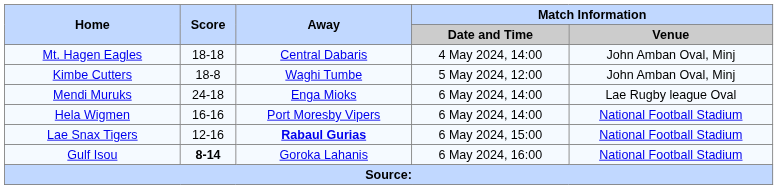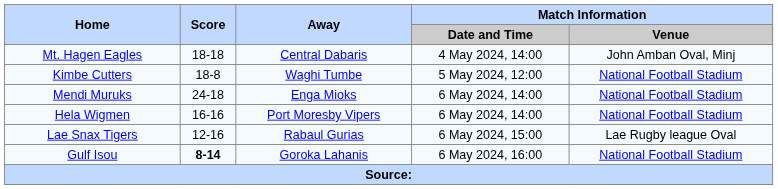 <table border=1 style="border-collapse:collapse; font-size:90%; text-align:center;" cellpadding=3 cellspacing=0 width=100%>
 <tr style="background:#C1D8ff;">
 <th rowspan="2" width="19%">Home</th>
 <th rowspan="2" width="6%">Score</th>
 <th rowspan="2" width="19%">Away</th>
 <th colspan="4">Match Information</th>
 </tr>
 <tr bgcolor="#CCCCCC">
 <th width="17%">Date and Time</th>
 <th width="22%">Venue</th>
 </tr>
 <tr bgcolor="#F5FAFF">
 <td><a href='#'>Mt. Hagen Eagles</a></td>
 <td>18-18</td>
 <td> <a href='#'>Central Dabaris</a></td>
 <td>4 May 2024, 14:00</td>
 <td>John Amban Oval, Minj</td>
 </tr>
 <tr bgcolor="#F5FAFF">
 <td> <a href='#'>Kimbe Cutters</a></td>
 <td>18-8</td>
 <td><a href='#'>Waghi Tumbe</a></td>
 <td>5 May 2024, 12:00</td>
-<td>John Amban Oval, Minj</td>
+<td><a href='#'>National Football Stadium</a></td>
 </tr>
 <tr bgcolor="#F5FAFF">
 <td><a href='#'>Mendi Muruks</a></td>
 <td>24-18</td>
 <td><a href='#'>Enga Mioks</a></td>
 <td>6 May 2024, 14:00</td>
-<td>Lae Rugby league Oval</td>
+<td><a href='#'>National Football Stadium</a></td>
 </tr>
 <tr bgcolor="#F5FAFF">
 <td><a href='#'>Hela Wigmen</a></td>
 <td>16-16</td>
 <td> <a href='#'>Port Moresby Vipers</a></td>
 <td>6 May 2024, 14:00</td>
 <td><a href='#'>National Football Stadium</a></td>
 </tr>
 <tr bgcolor="#F5FAFF">
 <td> <a href='#'>Lae Snax Tigers</a></td>
 <td>12-16</td>
-<td><strong><a href='#'>Rabaul Gurias</a></strong></td>
+<td><a href='#'>Rabaul Gurias</a></td>
 <td>6 May 2024, 15:00</td>
-<td><a href='#'>National Football Stadium</a></td>
+<td>Lae Rugby league Oval</td>
 </tr>
 <tr bgcolor="#F5FAFF">
 <td> <a href='#'>Gulf Isou</a></td>
 <td><strong>8-14</strong></td>
 <td><a href='#'>Goroka Lahanis</a></td>
 <td>6 May 2024, 16:00</td>
 <td><a href='#'>National Football Stadium</a></td>
 </tr>
 <tr bgcolor="#C1D8FF">
 <th colspan="7">Source:</th>
 </tr>
 </table>
